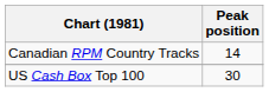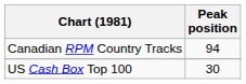 <table class="wikitable sortable">
 <tr>
 <th align="left">Chart (1981)</th>
 <th align="center">Peak<br>position</th>
 </tr>
 <tr>
 <td align="left">Canadian <em><a href='#'>RPM</a></em> Country Tracks</td>
-<td align="center">14</td>
+<td align="center">94</td>
 </tr>
 <tr>
 </tr>
 <tr>
 <td>US <a href='#'><em>Cash Box</em></a> Top 100</td>
 <td align="center">30</td>
 </tr>
 </table>
